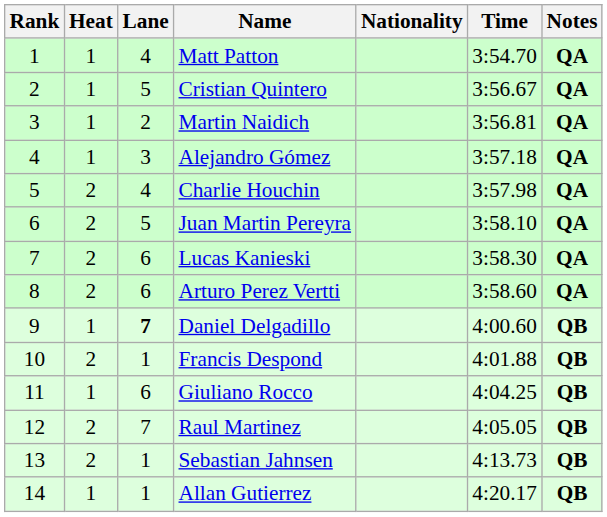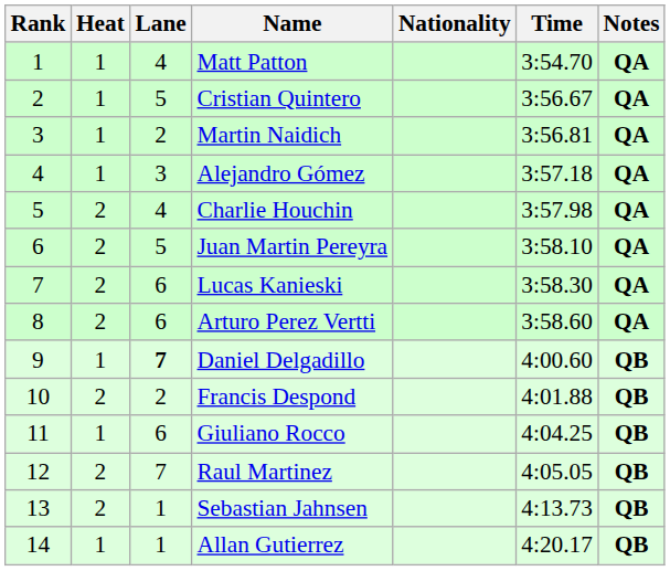 <table class="wikitable sortable" style="text-align:center">
 <tr>
 <th>Rank</th>
 <th>Heat</th>
 <th>Lane</th>
 <th>Name</th>
 <th>Nationality</th>
 <th>Time</th>
 <th>Notes</th>
 </tr>
 <tr bgcolor=ccffcc>
 <td>1</td>
 <td>1</td>
 <td>4</td>
 <td align=left><a href='#'>Matt Patton</a></td>
 <td align=left></td>
 <td>3:54.70</td>
 <td><strong>QA</strong></td>
 </tr>
 <tr bgcolor=ccffcc>
 <td>2</td>
 <td>1</td>
 <td>5</td>
 <td align=left><a href='#'>Cristian Quintero</a></td>
 <td align=left></td>
 <td>3:56.67</td>
 <td><strong>QA</strong></td>
 </tr>
 <tr bgcolor=ccffcc>
 <td>3</td>
 <td>1</td>
 <td>2</td>
 <td align=left><a href='#'>Martin Naidich</a></td>
 <td align=left></td>
 <td>3:56.81</td>
 <td><strong>QA</strong></td>
 </tr>
 <tr bgcolor=ccffcc>
 <td>4</td>
 <td>1</td>
 <td>3</td>
 <td align=left><a href='#'>Alejandro Gómez</a></td>
 <td align=left></td>
 <td>3:57.18</td>
 <td><strong>QA</strong></td>
 </tr>
 <tr bgcolor=ccffcc>
 <td>5</td>
 <td>2</td>
 <td>4</td>
 <td align=left><a href='#'>Charlie Houchin</a></td>
 <td align=left></td>
 <td>3:57.98</td>
 <td><strong>QA</strong></td>
 </tr>
 <tr bgcolor=ccffcc>
 <td>6</td>
 <td>2</td>
 <td>5</td>
 <td align=left><a href='#'>Juan Martin Pereyra</a></td>
 <td align=left></td>
 <td>3:58.10</td>
 <td><strong>QA</strong></td>
 </tr>
 <tr bgcolor=ccffcc>
 <td>7</td>
 <td>2</td>
 <td>6</td>
 <td align=left><a href='#'>Lucas Kanieski</a></td>
 <td align=left></td>
 <td>3:58.30</td>
 <td><strong>QA</strong></td>
 </tr>
 <tr bgcolor=ccffcc>
 <td>8</td>
 <td>2</td>
 <td>6</td>
 <td align=left><a href='#'>Arturo Perez Vertti</a></td>
 <td align=left></td>
 <td>3:58.60</td>
 <td><strong>QA</strong></td>
 </tr>
 <tr bgcolor=ddffdd>
 <td>9</td>
 <td>1</td>
 <td><strong>7</strong></td>
 <td align=left><a href='#'>Daniel Delgadillo</a></td>
 <td align=left></td>
 <td>4:00.60</td>
 <td><strong>QB</strong></td>
 </tr>
 <tr bgcolor=ddffdd>
 <td>10</td>
 <td>2</td>
-<td>1</td>
+<td>2</td>
 <td align=left><a href='#'>Francis Despond</a></td>
 <td align=left></td>
 <td>4:01.88</td>
 <td><strong>QB</strong></td>
 </tr>
 <tr bgcolor=ddffdd>
 <td>11</td>
 <td>1</td>
 <td>6</td>
 <td align=left><a href='#'>Giuliano Rocco</a></td>
 <td align=left></td>
 <td>4:04.25</td>
 <td><strong>QB</strong></td>
 </tr>
 <tr bgcolor=ddffdd>
 <td>12</td>
 <td>2</td>
 <td>7</td>
 <td align=left><a href='#'>Raul Martinez</a></td>
 <td align=left></td>
 <td>4:05.05</td>
 <td><strong>QB</strong></td>
 </tr>
 <tr bgcolor=ddffdd>
 <td>13</td>
 <td>2</td>
 <td>1</td>
 <td align=left><a href='#'>Sebastian Jahnsen</a></td>
 <td align=left></td>
 <td>4:13.73</td>
 <td><strong>QB</strong></td>
 </tr>
 <tr bgcolor=ddffdd>
 <td>14</td>
 <td>1</td>
 <td>1</td>
 <td align=left><a href='#'>Allan Gutierrez</a></td>
 <td align=left></td>
 <td>4:20.17</td>
 <td><strong>QB</strong></td>
 </tr>
 </table>
